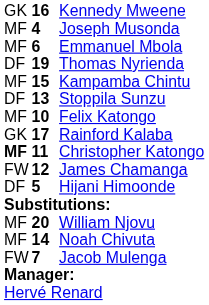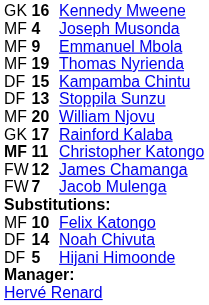 <table style="font-size: 90%" cellspacing="0" cellpadding="0" align="center">
 <tr>
 <th width=25></th>
 <th width=25></th>
 </tr>
 <tr>
 <td>GK</td>
 <td><strong>16</strong></td>
 <td><a href='#'>Kennedy Mweene</a></td>
 </tr>
 <tr>
 <td>MF</td>
 <td><strong>4</strong></td>
 <td><a href='#'>Joseph Musonda</a></td>
 <td></td>
 </tr>
 <tr>
 <td>MF</td>
-<td><strong>6</strong></td>
+<td><strong>9</strong></td>
 <td><a href='#'>Emmanuel Mbola</a></td>
 </tr>
 <tr>
-<td>DF</td>
+<td>MF</td>
 <td><strong>19</strong></td>
 <td><a href='#'>Thomas Nyrienda</a></td>
 </tr>
 <tr>
-<td>MF</td>
+<td>DF</td>
 <td><strong>15</strong></td>
 <td><a href='#'>Kampamba Chintu</a></td>
 <td></td>
 </tr>
 <tr>
 <td>DF</td>
 <td><strong>13</strong></td>
 <td><a href='#'>Stoppila Sunzu</a></td>
 </tr>
 <tr>
 <td>MF</td>
-<td><strong>10</strong></td>
-<td><a href='#'>Felix Katongo</a></td>
+<td><strong>20</strong></td>
+<td><a href='#'>William Njovu</a></td>
 <td></td>
 <td></td>
 </tr>
 <tr>
 <td>GK</td>
 <td><strong>17</strong></td>
 <td><a href='#'>Rainford Kalaba</a></td>
 <td></td>
 <td></td>
 </tr>
 <tr>
 <td><strong>MF</strong></td>
 <td><strong>11</strong></td>
 <td><a href='#'>Christopher Katongo</a></td>
 </tr>
 <tr>
 <td>FW</td>
 <td><strong>12</strong></td>
 <td><a href='#'>James Chamanga</a></td>
 </tr>
 <tr>
-<td>DF</td>
-<td><strong>5</strong></td>
-<td><a href='#'>Hijani Himoonde</a></td>
+<td>FW</td>
+<td><strong>7</strong></td>
+<td><a href='#'>Jacob Mulenga</a></td>
 <td></td>
 <td></td>
 </tr>
 <tr>
 <td colspan=3><strong>Substitutions:</strong></td>
 </tr>
 <tr>
 <td>MF</td>
-<td><strong>20</strong></td>
-<td><a href='#'>William Njovu</a></td>
+<td><strong>10</strong></td>
+<td><a href='#'>Felix Katongo</a></td>
 <td></td>
 <td></td>
 </tr>
 <tr>
-<td>MF</td>
+<td>DF</td>
 <td><strong>14</strong></td>
 <td><a href='#'>Noah Chivuta</a></td>
 <td></td>
 <td></td>
 </tr>
 <tr>
-<td>FW</td>
-<td><strong>7</strong></td>
-<td><a href='#'>Jacob Mulenga</a></td>
+<td>DF</td>
+<td><strong>5</strong></td>
+<td><a href='#'>Hijani Himoonde</a></td>
 <td></td>
 <td></td>
 </tr>
 <tr>
 <td colspan=3><strong>Manager:</strong></td>
 </tr>
 <tr>
 <td colspan=3> <a href='#'>Hervé Renard</a></td>
 </tr>
 </table>
